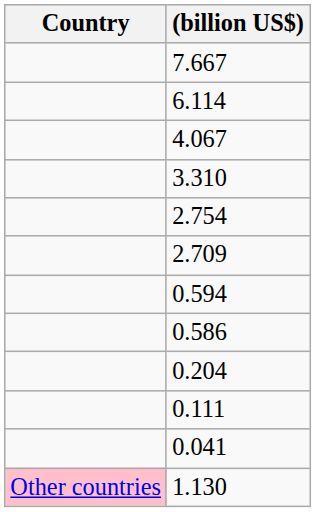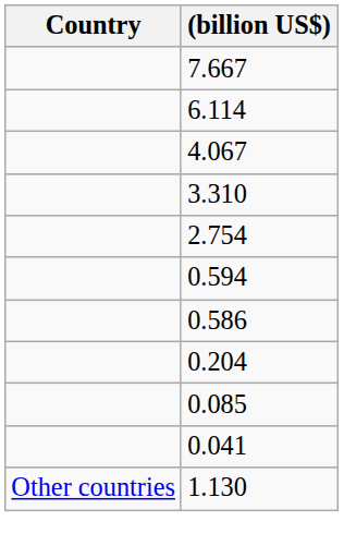 <table class="wikitable">
 <tr>
 <th>Country</th>
 <th>(billion US$)</th>
 </tr>
 <tr>
 <td></td>
 <td>7.667</td>
 </tr>
 <tr>
 <td></td>
 <td>6.114</td>
 </tr>
 <tr>
 <td></td>
 <td>4.067</td>
 </tr>
 <tr>
 <td></td>
 <td>3.310</td>
 </tr>
 <tr>
 <td></td>
 <td>2.754</td>
 </tr>
 <tr>
 <td></td>
-<td>2.709</td>
-</tr>
-<tr>
-<td></td>
 <td>0.594</td>
 </tr>
 <tr>
 <td></td>
 <td>0.586</td>
 </tr>
 <tr>
 <td></td>
 <td>0.204</td>
 </tr>
 <tr>
 <td></td>
-<td>0.111</td>
+<td>0.085</td>
 </tr>
 <tr>
 <td></td>
 <td>0.041</td>
 </tr>
 <tr>
-<td style="background: pink;"><a href='#'>Other countries</a></td>
+<td><a href='#'>Other countries</a></td>
 <td>1.130</td>
 </tr>
 </table>
